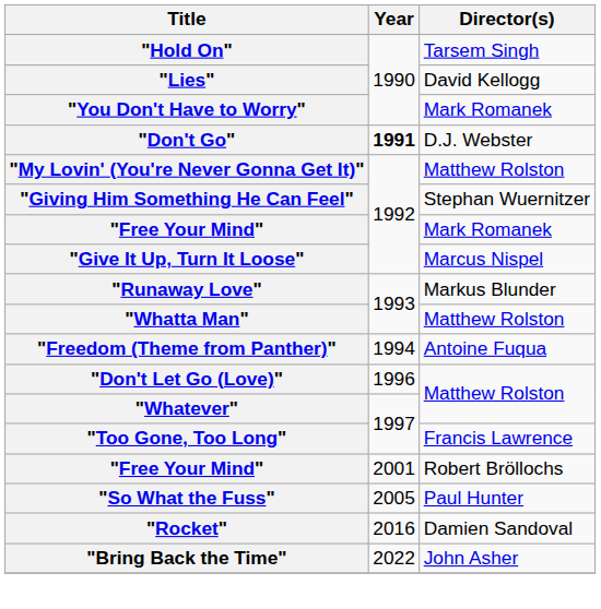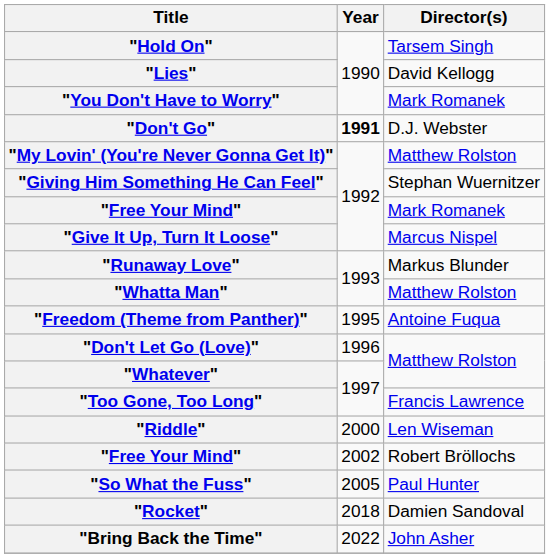 <table class="wikitable plainrowheaders sortable" border="1">
 <tr>
 <th scope="col">Title</th>
 <th scope="col">Year</th>
 <th scope="col">Director(s)</th>
 </tr>
 <tr>
 <th scope="row">"<a href='#'>Hold On</a>"</th>
 <td rowspan="3">1990</td>
 <td><a href='#'>Tarsem Singh</a></td>
 </tr>
 <tr>
 <th scope="row">"<a href='#'>Lies</a>"</th>
 <td>David Kellogg</td>
 </tr>
 <tr>
 <th scope="row">"<a href='#'>You Don't Have to Worry</a>"</th>
 <td><a href='#'>Mark Romanek</a></td>
 </tr>
 <tr>
 <th scope="row">"<a href='#'>Don't Go</a>"</th>
 <td><strong>1991</strong></td>
 <td>D.J. Webster</td>
 </tr>
 <tr>
 <th scope="row">"<a href='#'>My Lovin' (You're Never Gonna Get It)</a>"</th>
 <td rowspan="4">1992</td>
 <td><a href='#'>Matthew Rolston</a></td>
 </tr>
 <tr>
 <th scope="row">"<a href='#'>Giving Him Something He Can Feel</a>"</th>
 <td>Stephan Wuernitzer</td>
 </tr>
 <tr>
 <th scope="row">"<a href='#'>Free Your Mind</a>"</th>
 <td><a href='#'>Mark Romanek</a></td>
 </tr>
 <tr>
 <th scope="row">"<a href='#'>Give It Up, Turn It Loose</a>"</th>
 <td><a href='#'>Marcus Nispel</a></td>
 </tr>
 <tr>
 <th scope="row">"<a href='#'>Runaway Love</a>"</th>
 <td rowspan="2">1993</td>
 <td>Markus Blunder</td>
 </tr>
 <tr>
 <th scope="row">"<a href='#'>Whatta Man</a>"</th>
 <td><a href='#'>Matthew Rolston</a></td>
 </tr>
 <tr>
 <th scope="row">"<a href='#'>Freedom (Theme from Panther)</a>"</th>
-<td>1994</td>
+<td>1995</td>
 <td><a href='#'>Antoine Fuqua</a></td>
 </tr>
 <tr>
 <th scope="row">"<a href='#'>Don't Let Go (Love)</a>"</th>
 <td>1996</td>
 <td rowspan="2"><a href='#'>Matthew Rolston</a></td>
 </tr>
 <tr>
 <th scope="row">"<a href='#'>Whatever</a>"</th>
 <td rowspan="2">1997</td>
 </tr>
 <tr>
 <th scope="row">"<a href='#'>Too Gone, Too Long</a>"</th>
 <td><a href='#'>Francis Lawrence</a></td>
 </tr>
 <tr>
+<th scope="row">"<a href='#'>Riddle</a>"</th>
+<td>2000</td>
+<td><a href='#'>Len Wiseman</a></td>
+</tr>
+<tr>
 <th scope="row">"<a href='#'>Free Your Mind</a>"</th>
-<td>2001</td>
+<td>2002</td>
 <td>Robert Bröllochs</td>
 </tr>
 <tr>
 <th scope="row">"<a href='#'>So What the Fuss</a>"</th>
 <td>2005</td>
 <td><a href='#'>Paul Hunter</a></td>
 </tr>
 <tr>
 <th scope="row">"<a href='#'>Rocket</a>"</th>
-<td>2016</td>
+<td>2018</td>
 <td>Damien Sandoval</td>
 </tr>
 <tr>
 <th scope="row">"Bring Back the Time"</th>
 <td>2022</td>
 <td><a href='#'>John Asher</a></td>
 </tr>
 <tr>
 </tr>
 </table>
